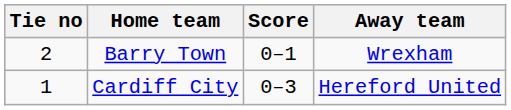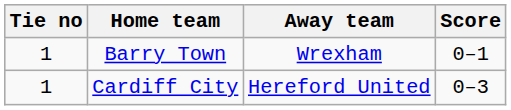 <table class="wikitable" style="text-align: center">
 <tr>
 <th>Tie no</th>
 <th>Home team</th>
+<th>Away team</th>
 <th>Score</th>
-<th>Away team</th>
 </tr>
 <tr>
-<td>2</td>
+<td>1</td>
 <td><a href='#'>Barry Town</a></td>
+<td><a href='#'>Wrexham</a></td>
 <td>0–1</td>
-<td><a href='#'>Wrexham</a></td>
 </tr>
 <tr>
 <td>1</td>
 <td><a href='#'>Cardiff City</a></td>
+<td><a href='#'>Hereford United</a></td>
 <td>0–3</td>
-<td><a href='#'>Hereford United</a></td>
 </tr>
 </table>
